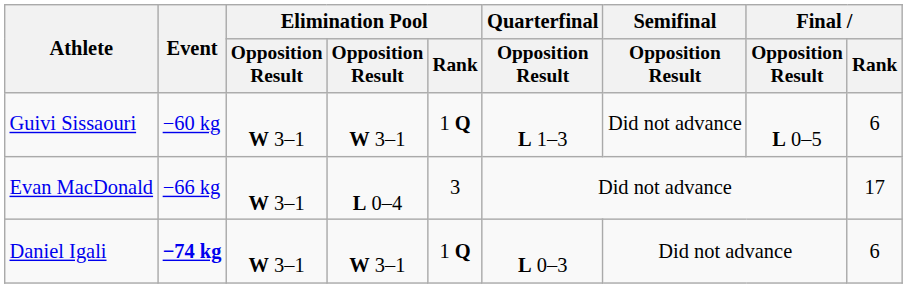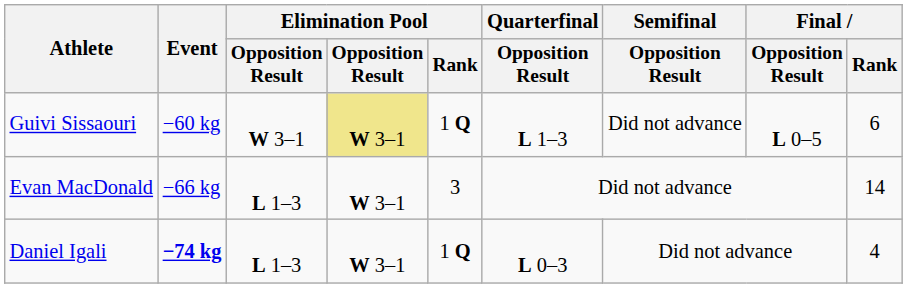 <table class="wikitable" style="font-size:90%">
 <tr>
 <th rowspan="2">Athlete</th>
 <th rowspan="2">Event</th>
 <th colspan=3>Elimination Pool</th>
 <th>Quarterfinal</th>
 <th>Semifinal</th>
 <th colspan=2>Final / </th>
 </tr>
 <tr style="font-size: 95%">
 <th>Opposition<br>Result</th>
 <th>Opposition<br>Result</th>
 <th>Rank</th>
 <th>Opposition<br>Result</th>
 <th>Opposition<br>Result</th>
 <th>Opposition<br>Result</th>
 <th>Rank</th>
 </tr>
 <tr align=center>
 <td align=left><a href='#'>Guivi Sissaouri</a></td>
 <td align=left><a href='#'>−60 kg</a></td>
 <td><br><strong>W</strong> 3–1 <sup></sup></td>
-<td><br><strong>W</strong> 3–1 <sup></sup></td>
+<td style="background: khaki;"><br><strong>W</strong> 3–1 <sup></sup></td>
 <td>1 <strong>Q</strong></td>
 <td><br><strong>L</strong> 1–3 <sup></sup></td>
 <td>Did not advance</td>
 <td><br><strong>L</strong> 0–5 <sup></sup></td>
 <td>6</td>
 </tr>
 <tr align=center>
 <td align=left><a href='#'>Evan MacDonald</a></td>
 <td align=left><a href='#'>−66 kg</a></td>
+<td><br><strong>L</strong> 1–3 <sup></sup></td>
 <td><br><strong>W</strong> 3–1 <sup></sup></td>
-<td><br><strong>L</strong> 0–4 <sup></sup></td>
 <td>3</td>
 <td colspan=3>Did not advance</td>
-<td>17</td>
+<td>14</td>
 </tr>
 <tr align=center>
 <td align=left><a href='#'>Daniel Igali</a></td>
 <td align=left><strong><a href='#'>−74 kg</a></strong></td>
-<td><br><strong>W</strong> 3–1 <sup></sup></td>
+<td><br><strong>L</strong> 1–3 <sup></sup></td>
 <td><br><strong>W</strong> 3–1 <sup></sup></td>
 <td>1 <strong>Q</strong></td>
 <td><br><strong>L</strong> 0–3 <sup></sup></td>
 <td colspan=2>Did not advance</td>
-<td>6</td>
+<td>4</td>
 </tr>
 </table>
